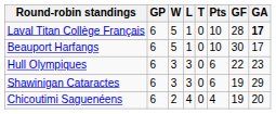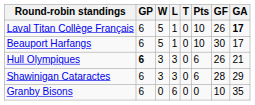 <table class="wikitable">
 <tr>
 <th>Round-robin standings</th>
 <th>GP</th>
 <th>W</th>
 <th>L</th>
 <th>T</th>
 <th>Pts</th>
 <th>GF</th>
 <th>GA</th>
 </tr>
 <tr>
 <td><a href='#'>Laval Titan Collège Français</a></td>
 <td>6</td>
 <td>5</td>
 <td>1</td>
 <td>0</td>
 <td>10</td>
-<td>28</td>
+<td>26</td>
 <td><strong>17</strong></td>
 </tr>
 <tr>
 <td><a href='#'>Beauport Harfangs</a></td>
 <td>6</td>
 <td>5</td>
 <td>1</td>
 <td>0</td>
 <td>10</td>
 <td>30</td>
 <td>17</td>
 </tr>
 <tr>
 <td><a href='#'>Hull Olympiques</a></td>
-<td>6</td>
+<td><strong>6</strong></td>
 <td>3</td>
 <td>3</td>
 <td>0</td>
 <td>6</td>
-<td>22</td>
-<td>23</td>
+<td>26</td>
+<td>21</td>
 </tr>
 <tr>
 <td><a href='#'>Shawinigan Cataractes</a></td>
 <td>6</td>
 <td>3</td>
 <td>3</td>
 <td>0</td>
 <td>6</td>
-<td>19</td>
+<td>28</td>
 <td>29</td>
 </tr>
 <tr>
-<td><a href='#'>Chicoutimi Saguenéens</a></td>
+<td><a href='#'>Granby Bisons</a></td>
 <td>6</td>
-<td>2</td>
-<td>4</td>
 <td>0</td>
-<td>4</td>
-<td>19</td>
-<td>20</td>
+<td>6</td>
+<td>0</td>
+<td>0</td>
+<td>10</td>
+<td>35</td>
 </tr>
 </table>
